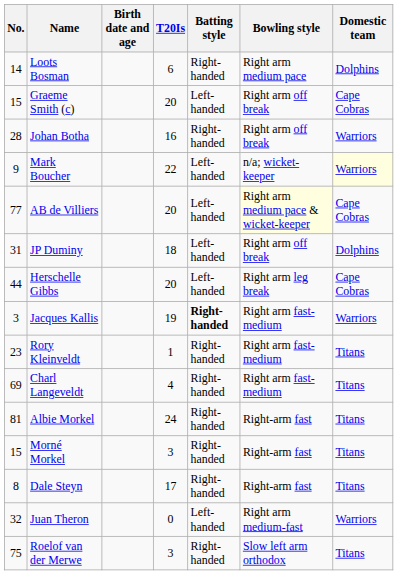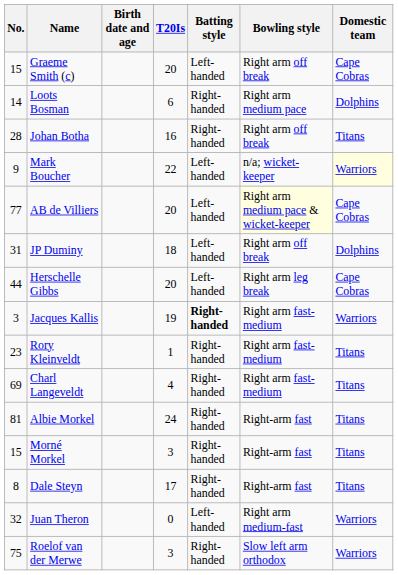 <table class="wikitable" style="font-size:95%;" width="80%">
 <tr>
 <th>No.</th>
 <th>Name</th>
 <th>Birth date and age</th>
 <th><a href='#'>T20Is</a></th>
 <th>Batting style</th>
 <th>Bowling style</th>
 <th>Domestic team</th>
 </tr>
 <tr>
+<td style="text-align:center">15</td>
+<td><a href='#'>Graeme Smith</a> (<a href='#'>c</a>)</td>
+<td></td>
+<td style="text-align:center">20</td>
+<td>Left-handed</td>
+<td>Right arm <a href='#'>off break</a></td>
+<td> <a href='#'>Cape Cobras</a></td>
+</tr>
+<tr>
 <td style="text-align:center">14</td>
 <td><a href='#'>Loots Bosman</a></td>
 <td></td>
 <td style="text-align:center">6</td>
 <td>Right-handed</td>
 <td>Right arm <a href='#'>medium pace</a></td>
 <td> <a href='#'>Dolphins</a></td>
 </tr>
 <tr>
-<td style="text-align:center">15</td>
-<td><a href='#'>Graeme Smith</a> (<a href='#'>c</a>)</td>
-<td></td>
-<td style="text-align:center">20</td>
-<td>Left-handed</td>
-<td>Right arm <a href='#'>off break</a></td>
-<td> <a href='#'>Cape Cobras</a></td>
-</tr>
-<tr>
 <td style="text-align:center">28</td>
 <td><a href='#'>Johan Botha</a></td>
 <td></td>
 <td style="text-align:center">16</td>
 <td>Right-handed</td>
 <td>Right arm <a href='#'>off break</a></td>
-<td> <a href='#'>Warriors</a></td>
+<td> <a href='#'>Titans</a></td>
 </tr>
 <tr>
 <td style="text-align:center">9</td>
 <td><a href='#'>Mark Boucher</a></td>
 <td></td>
 <td style="text-align:center">22</td>
 <td>Left-handed</td>
 <td>n/a; <a href='#'>wicket-keeper</a></td>
 <td style="background: lightyellow;"> <a href='#'>Warriors</a></td>
 </tr>
 <tr>
 <td style="text-align:center">77</td>
 <td><a href='#'>AB de Villiers</a></td>
 <td></td>
 <td style="text-align:center">20</td>
 <td>Left-handed</td>
 <td style="background: lightyellow;">Right arm <a href='#'>medium pace</a> & <a href='#'>wicket-keeper</a></td>
 <td> <a href='#'>Cape Cobras</a></td>
 </tr>
 <tr>
 <td style="text-align:center">31</td>
 <td><a href='#'>JP Duminy</a></td>
 <td></td>
 <td style="text-align:center">18</td>
 <td>Left-handed</td>
 <td>Right arm <a href='#'>off break</a></td>
 <td> <a href='#'>Dolphins</a></td>
 </tr>
 <tr>
 <td style="text-align:center">44</td>
 <td><a href='#'>Herschelle Gibbs</a></td>
 <td></td>
 <td style="text-align:center">20</td>
 <td>Left-handed</td>
 <td>Right arm <a href='#'>leg break</a></td>
 <td> <a href='#'>Cape Cobras</a></td>
 </tr>
 <tr>
 <td style="text-align:center">3</td>
 <td><a href='#'>Jacques Kallis</a></td>
 <td></td>
 <td style="text-align:center">19</td>
 <td><strong>Right-handed</strong></td>
 <td>Right arm <a href='#'>fast-medium</a></td>
 <td> <a href='#'>Warriors</a></td>
 </tr>
 <tr>
 <td style="text-align:center">23</td>
 <td><a href='#'>Rory Kleinveldt</a></td>
 <td></td>
 <td style="text-align:center">1</td>
 <td>Right-handed</td>
 <td>Right arm <a href='#'>fast-medium</a></td>
 <td> <a href='#'>Titans</a></td>
 </tr>
 <tr>
 <td style="text-align:center">69</td>
 <td><a href='#'>Charl Langeveldt</a></td>
 <td></td>
 <td style="text-align:center">4</td>
 <td>Right-handed</td>
 <td>Right arm <a href='#'>fast-medium</a></td>
 <td> <a href='#'>Titans</a></td>
 </tr>
 <tr>
 <td style="text-align:center">81</td>
 <td><a href='#'>Albie Morkel</a></td>
 <td></td>
 <td style="text-align:center">24</td>
 <td>Right-handed</td>
 <td>Right-arm <a href='#'>fast</a></td>
 <td> <a href='#'>Titans</a></td>
 </tr>
 <tr>
 <td style="text-align:center">15</td>
 <td><a href='#'>Morné Morkel</a></td>
 <td></td>
 <td style="text-align:center">3</td>
 <td>Right-handed</td>
 <td>Right-arm <a href='#'>fast</a></td>
 <td> <a href='#'>Titans</a></td>
 </tr>
 <tr>
 <td style="text-align:center">8</td>
 <td><a href='#'>Dale Steyn</a></td>
 <td></td>
 <td style="text-align:center">17</td>
 <td>Right-handed</td>
 <td>Right-arm <a href='#'>fast</a></td>
 <td> <a href='#'>Titans</a></td>
 </tr>
 <tr>
 <td style="text-align:center">32</td>
 <td><a href='#'>Juan Theron</a></td>
 <td></td>
 <td style="text-align:center">0</td>
 <td>Left-handed</td>
 <td>Right arm <a href='#'>medium-fast</a></td>
 <td> <a href='#'>Warriors</a></td>
 </tr>
 <tr>
 <td style="text-align:center">75</td>
 <td><a href='#'>Roelof van der Merwe</a></td>
 <td></td>
 <td style="text-align:center">3</td>
 <td>Right-handed</td>
 <td><a href='#'>Slow left arm orthodox</a></td>
-<td> <a href='#'>Titans</a></td>
+<td> <a href='#'>Warriors</a></td>
 </tr>
 </table>
